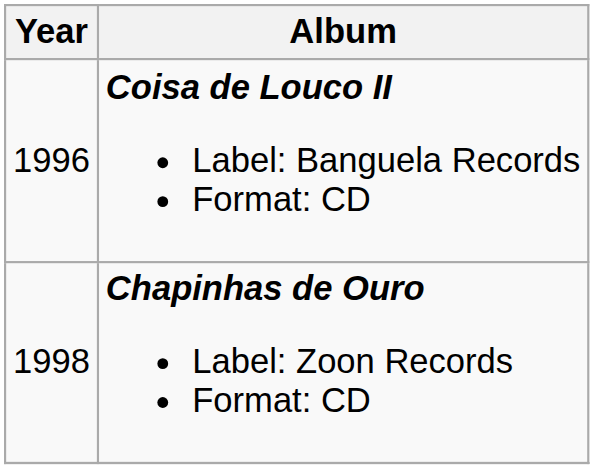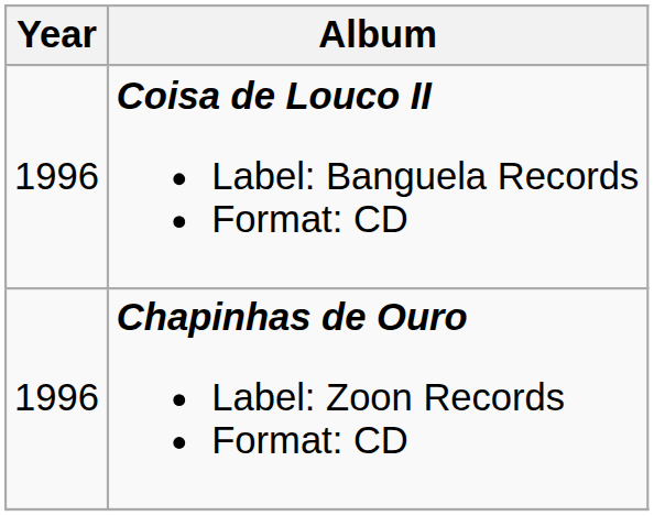 <table class="wikitable">
 <tr>
 <th>Year</th>
 <th>Album</th>
 </tr>
 <tr>
 <td>1996</td>
 <td><strong><em>Coisa de Louco II</em></strong><br><ul><li>Label: Banguela Records</li><li>Format: CD</li></ul></td>
 </tr>
 <tr>
-<td>1998</td>
+<td>1996</td>
 <td><strong><em>Chapinhas de Ouro</em></strong><br><ul><li>Label: Zoon Records</li><li>Format: CD</li></ul></td>
 </tr>
 <tr>
 </tr>
 </table>
